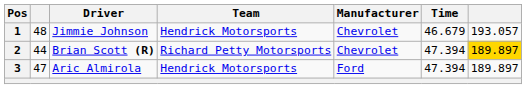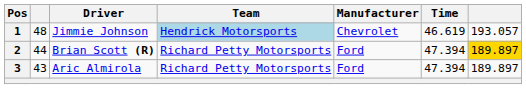 <table class="wikitable" style="font-size:95%">
 <tr>
 <th>Pos</th>
 <th></th>
 <th>Driver</th>
 <th>Team</th>
 <th>Manufacturer</th>
 <th>Time</th>
 <th></th>
 </tr>
 <tr>
 <th>1</th>
 <td>48</td>
 <td><a href='#'>Jimmie Johnson</a></td>
-<td><a href='#'>Hendrick Motorsports</a></td>
+<td style="background: lightblue;"><a href='#'>Hendrick Motorsports</a></td>
 <td><a href='#'>Chevrolet</a></td>
-<td>46.679</td>
+<td>46.619</td>
 <td>193.057</td>
 </tr>
 <tr>
 <th>2</th>
 <td>44</td>
 <td><a href='#'>Brian Scott</a> <strong>(R)</strong></td>
 <td><a href='#'>Richard Petty Motorsports</a></td>
-<td><a href='#'>Chevrolet</a></td>
+<td><a href='#'>Ford</a></td>
 <td>47.394</td>
 <td style="background: gold;">189.897</td>
 </tr>
 <tr>
 <th>3</th>
-<td>47</td>
+<td>43</td>
 <td><a href='#'>Aric Almirola</a></td>
-<td><a href='#'>Hendrick Motorsports</a></td>
+<td><a href='#'>Richard Petty Motorsports</a></td>
 <td><a href='#'>Ford</a></td>
 <td>47.394</td>
 <td>189.897</td>
 </tr>
 <tr>
 <th colspan="7"></th>
 </tr>
 </table>
